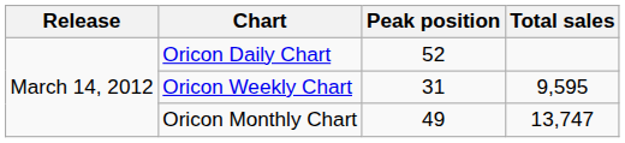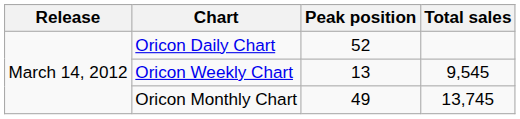 <table class="wikitable">
 <tr>
 <th>Release</th>
 <th>Chart</th>
 <th>Peak position</th>
 <th>Total sales</th>
 </tr>
 <tr>
 <td rowspan="4">March 14, 2012</td>
 <td><a href='#'>Oricon Daily Chart</a></td>
 <td style="text-align:center;">52</td>
 <td style="text-align:right;"></td>
 </tr>
 <tr>
 <td><a href='#'>Oricon Weekly Chart</a></td>
-<td style="text-align:center;">31</td>
-<td style="text-align:center;">9,595</td>
+<td style="text-align:center;">13</td>
+<td style="text-align:center;">9,545</td>
 </tr>
 <tr>
 <td>Oricon Monthly Chart</td>
 <td style="text-align:center;">49</td>
-<td style="text-align:center;">13,747</td>
+<td style="text-align:center;">13,745</td>
 </tr>
 </table>
